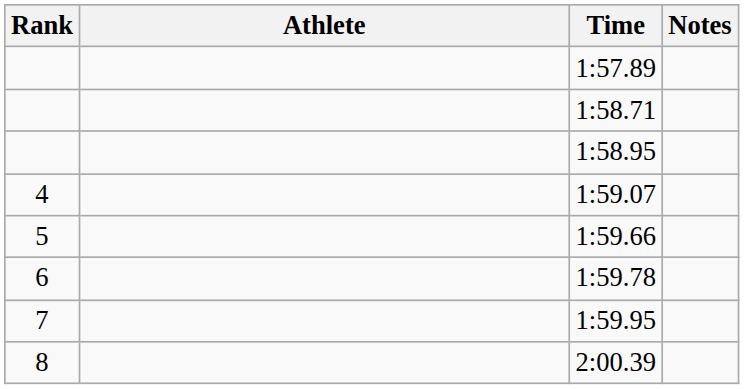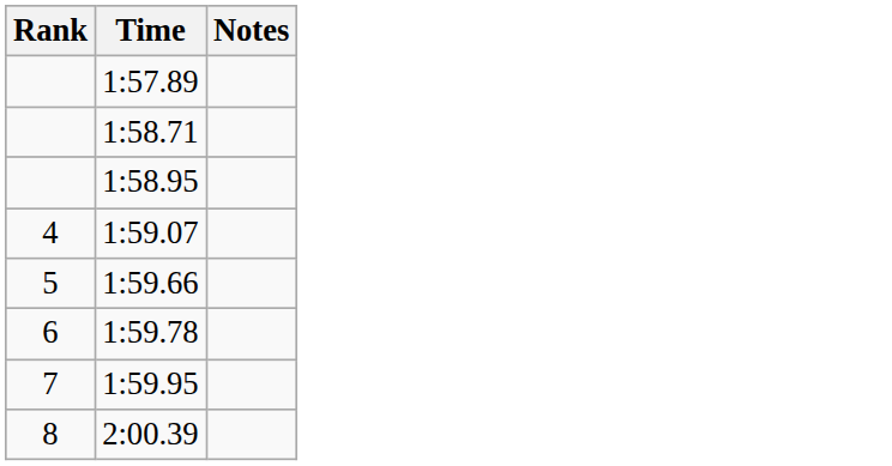 <table class="wikitable" style="text-align:center">
 <tr>
 <th>Rank</th>
-<th Style="width:18em">Athlete</th>
 <th>Time</th>
 <th>Notes</th>
 </tr>
 <tr>
 <td></td>
-<td style="text-align:left"></td>
 <td>1:57.89</td>
 <td></td>
 </tr>
 <tr>
 <td></td>
-<td style="text-align:left"></td>
 <td>1:58.71</td>
 <td></td>
 </tr>
 <tr>
 <td></td>
-<td style="text-align:left"></td>
 <td>1:58.95</td>
 <td></td>
 </tr>
 <tr>
 <td>4</td>
-<td style="text-align:left"></td>
 <td>1:59.07</td>
 <td></td>
 </tr>
 <tr>
 <td>5</td>
-<td style="text-align:left"></td>
 <td>1:59.66</td>
 <td></td>
 </tr>
 <tr>
 <td>6</td>
-<td style="text-align:left"></td>
 <td>1:59.78</td>
 <td></td>
 </tr>
 <tr>
 <td>7</td>
-<td style="text-align:left"></td>
 <td>1:59.95</td>
 <td></td>
 </tr>
 <tr>
 <td>8</td>
-<td style="text-align:left"></td>
 <td>2:00.39</td>
 <td></td>
 </tr>
 </table>
